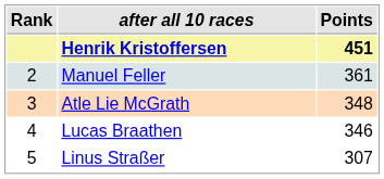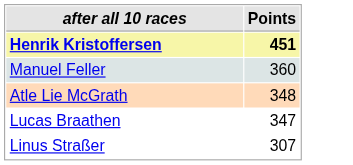 <table cellspacing="1" cellpadding="3" style="border:1px solid #aaa; font-size:86%;">
 <tr style="background:#e4e4e4;">
-<th style="border-bottom:1px solid #aaa; width:10px;">Rank</th>
 <th style="border-bottom:1px solid #aaa; width:200px; white-space:nowrap;"><em>after all 10 races</em></th>
 <th style="border-bottom:1px solid #aaa; width:20px;">Points</th>
 </tr>
 <tr style="background:#f7f6a8;">
-<td style="text-align:center;"></td>
 <td> <strong><a href='#'>Henrik Kristoffersen</a></strong></td>
 <td align="right"><strong>451</strong></td>
 </tr>
 <tr style="background:#dce5e5;">
-<td style="text-align:center;">2</td>
 <td> <a href='#'>Manuel Feller</a></td>
-<td align="right">361</td>
+<td align="right">360</td>
 </tr>
 <tr style="background:#ffdab9;">
-<td style="text-align:center;">3</td>
 <td> <a href='#'>Atle Lie McGrath</a></td>
 <td align="right">348</td>
 </tr>
 <tr>
-<td style="text-align:center;">4</td>
 <td> <a href='#'>Lucas Braathen</a></td>
-<td align="right">346</td>
+<td align="right">347</td>
 </tr>
 <tr>
-<td style="text-align:center;">5</td>
 <td> <a href='#'>Linus Straßer</a></td>
 <td align="right">307</td>
 </tr>
 </table>
